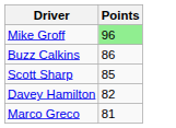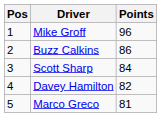 <table class="wikitable" style="font-size: 95%">
 <tr>
+<th>Pos</th>
 <th>Driver</th>
 <th>Points</th>
 </tr>
 <tr>
+<td>1</td>
 <td> <a href='#'>Mike Groff</a></td>
-<td style="background: lightgreen;">96</td>
+<td>96</td>
 </tr>
 <tr>
+<td>2</td>
 <td> <a href='#'>Buzz Calkins</a></td>
 <td>86</td>
 </tr>
 <tr>
+<td>3</td>
 <td> <a href='#'>Scott Sharp</a></td>
-<td>85</td>
+<td>84</td>
 </tr>
 <tr>
+<td>4</td>
 <td> <a href='#'>Davey Hamilton</a></td>
 <td>82</td>
 </tr>
 <tr>
+<td>5</td>
 <td> <a href='#'>Marco Greco</a></td>
 <td>81</td>
 </tr>
 </table>
